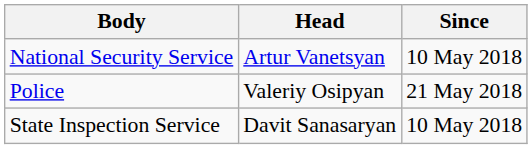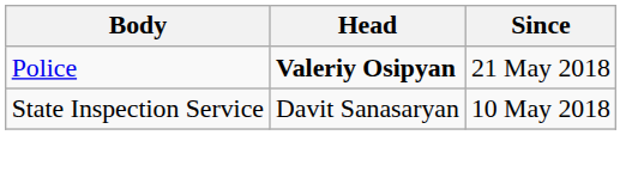 <table class="wikitable">
 <tr>
 <th>Body</th>
 <th>Head</th>
 <th>Since</th>
 </tr>
 <tr>
-<td><a href='#'>National Security Service</a></td>
-<td><a href='#'>Artur Vanetsyan</a></td>
-<td>10 May 2018</td>
-</tr>
-<tr>
 <td><a href='#'>Police</a></td>
-<td>Valeriy Osipyan</td>
+<td><strong>Valeriy Osipyan</strong></td>
 <td>21 May 2018</td>
 </tr>
 <tr>
 <td>State Inspection Service</td>
 <td>Davit Sanasaryan</td>
 <td>10 May 2018</td>
 </tr>
 </table>
